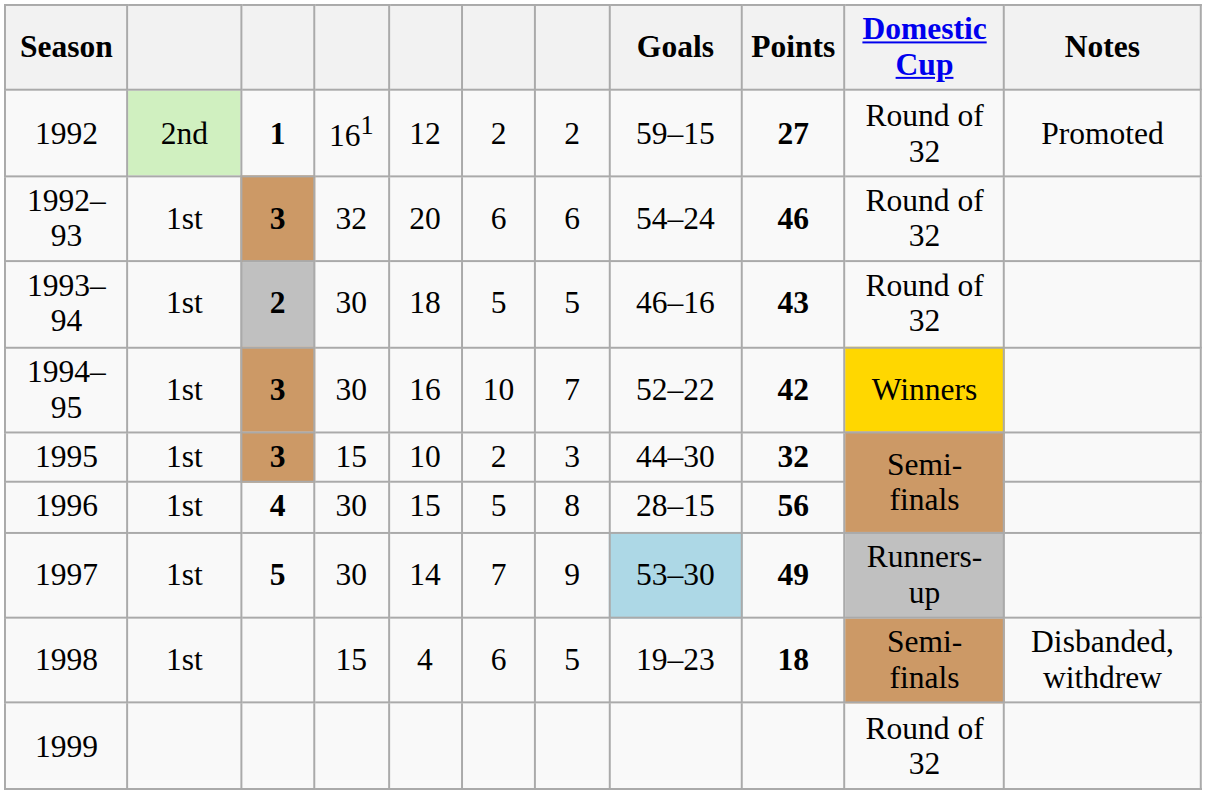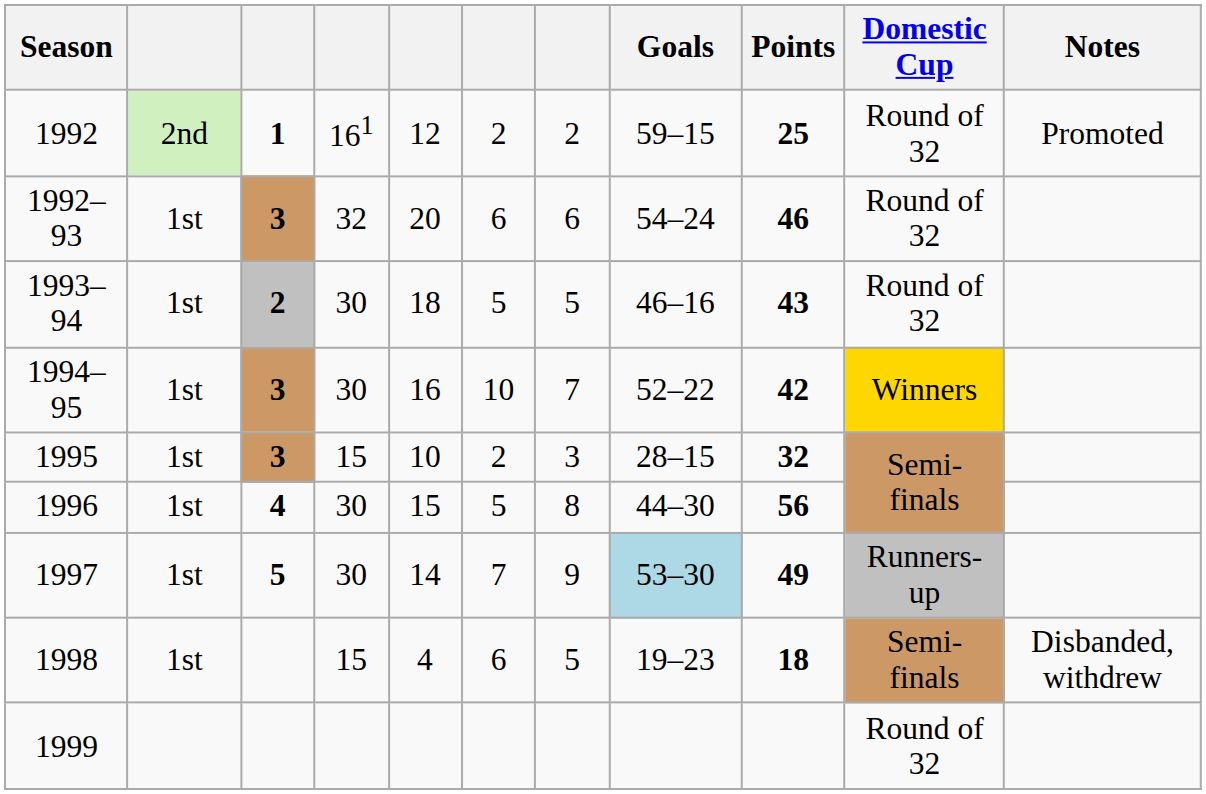 <table class="wikitable" style="text-align: center;">
 <tr>
 <th width=55>Season</th>
 <th width=50></th>
 <th width=30></th>
 <th width=30></th>
 <th width=30></th>
 <th width=30></th>
 <th width=30></th>
 <th width=60>Goals</th>
 <th width=45>Points</th>
 <th><a href='#'>Domestic Cup</a></th>
 <th>Notes</th>
 </tr>
 <tr>
 <td>1992</td>
 <td style="background:#D0F0C0">2nd</td>
 <td><strong>1</strong></td>
 <td>16<sup>1</sup></td>
 <td>12</td>
 <td>2</td>
 <td>2</td>
 <td>59–15</td>
-<td><strong>27</strong></td>
+<td><strong>25</strong></td>
 <td>Round of 32</td>
 <td>Promoted</td>
 </tr>
 <tr>
 <td>1992–93</td>
 <td>1st</td>
 <td style="background:#cc9966"><strong>3</strong></td>
 <td>32</td>
 <td>20</td>
 <td>6</td>
 <td>6</td>
 <td>54–24</td>
 <td><strong>46</strong></td>
 <td>Round of 32</td>
 <td></td>
 </tr>
 <tr>
 <td>1993–94</td>
 <td>1st</td>
 <td style="background:silver"><strong>2</strong></td>
 <td>30</td>
 <td>18</td>
 <td>5</td>
 <td>5</td>
 <td>46–16</td>
 <td><strong>43</strong></td>
 <td>Round of 32</td>
 <td></td>
 </tr>
 <tr>
 <td>1994–95</td>
 <td>1st</td>
 <td style="background:#cc9966"><strong>3</strong></td>
 <td>30</td>
 <td>16</td>
 <td>10</td>
 <td>7</td>
 <td>52–22</td>
 <td><strong>42</strong></td>
 <td style="background:gold">Winners</td>
 <td></td>
 </tr>
 <tr>
 <td>1995</td>
 <td>1st</td>
 <td style="background:#cc9966"><strong>3</strong></td>
 <td>15</td>
 <td>10</td>
 <td>2</td>
 <td>3</td>
-<td>44–30</td>
+<td>28–15</td>
 <td><strong>32</strong></td>
 <td rowspan="2" style="background:#cc9966">Semi-finals</td>
 <td></td>
 </tr>
 <tr>
 <td>1996</td>
 <td>1st</td>
 <td><strong>4</strong></td>
 <td>30</td>
 <td>15</td>
 <td>5</td>
 <td>8</td>
-<td>28–15</td>
+<td>44–30</td>
 <td><strong>56</strong></td>
 <td></td>
 </tr>
 <tr>
 <td>1997</td>
 <td>1st</td>
 <td><strong>5</strong></td>
 <td>30</td>
 <td>14</td>
 <td>7</td>
 <td>9</td>
 <td style="background: lightblue;">53–30</td>
 <td><strong>49</strong></td>
 <td style="background:silver">Runners-up</td>
 <td></td>
 </tr>
 <tr>
 <td>1998</td>
 <td>1st</td>
 <td></td>
 <td>15</td>
 <td>4</td>
 <td>6</td>
 <td>5</td>
 <td>19–23</td>
 <td><strong>18</strong></td>
 <td style="background:#cc9966">Semi-finals</td>
 <td>Disbanded, withdrew</td>
 </tr>
 <tr>
 <td>1999</td>
 <td></td>
 <td></td>
 <td></td>
 <td></td>
 <td></td>
 <td></td>
 <td></td>
 <td></td>
 <td>Round of 32</td>
 <td></td>
 </tr>
 <tr>
 </tr>
 </table>
